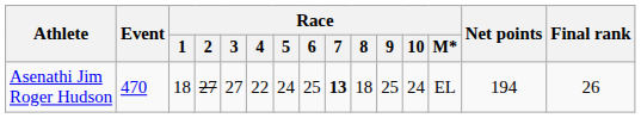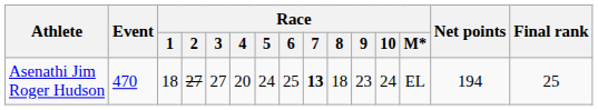 <table class="wikitable" style="font-size:90%;">
 <tr>
 <th rowspan="2">Athlete</th>
 <th rowspan="2">Event</th>
 <th colspan=11>Race</th>
 <th rowspan=2>Net points</th>
 <th rowspan=2>Final rank</th>
 </tr>
 <tr style="font-size:95%">
 <th>1</th>
 <th>2</th>
 <th>3</th>
 <th>4</th>
 <th>5</th>
 <th>6</th>
 <th>7</th>
 <th>8</th>
 <th>9</th>
 <th>10</th>
 <th>M*</th>
 </tr>
 <tr align=center>
 <td align=left><a href='#'>Asenathi Jim</a><br><a href='#'>Roger Hudson</a></td>
 <td align=left><a href='#'>470</a></td>
 <td>18</td>
 <td><s>27</s></td>
 <td>27</td>
-<td>22</td>
+<td>20</td>
 <td>24</td>
 <td>25</td>
 <td><strong>13</strong></td>
 <td>18</td>
-<td>25</td>
+<td>23</td>
 <td>24</td>
 <td>EL</td>
 <td>194</td>
-<td>26</td>
+<td>25</td>
 </tr>
 </table>
